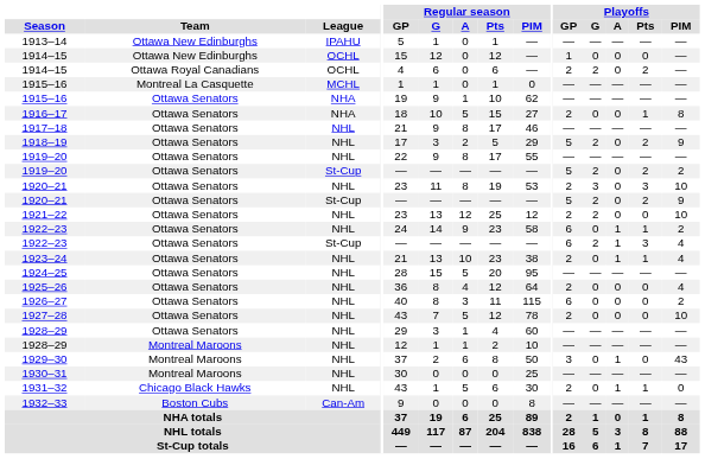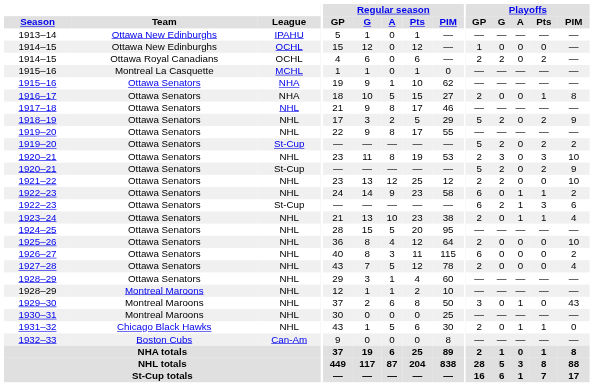 <table border="0" cellpadding="1" cellspacing="0" style="text-align:center; width:60em">
 <tr bgcolor="#e0e0e0">
 <th colspan="3" bgcolor="#ffffff"></th>
 <th rowspan="100" bgcolor="#ffffff"></th>
 <th colspan="5"><a href='#'>Regular season</a></th>
 <th rowspan="100" bgcolor="#ffffff"></th>
 <th colspan="5"><a href='#'>Playoffs</a></th>
 </tr>
 <tr bgcolor="#e0e0e0">
 <th><a href='#'>Season</a></th>
 <th>Team</th>
 <th>League</th>
 <th>GP</th>
 <th><a href='#'>G</a></th>
 <th><a href='#'>A</a></th>
 <th><a href='#'>Pts</a></th>
 <th><a href='#'>PIM</a></th>
 <th>GP</th>
 <th>G</th>
 <th>A</th>
 <th>Pts</th>
 <th>PIM</th>
 </tr>
 <tr>
 <td>1913–14</td>
 <td><a href='#'>Ottawa New Edinburghs</a></td>
 <td><a href='#'>IPAHU</a></td>
 <td>5</td>
 <td>1</td>
 <td>0</td>
 <td>1</td>
 <td>—</td>
 <td>—</td>
 <td>—</td>
 <td>—</td>
 <td>—</td>
 <td>—</td>
 </tr>
 <tr bgcolor="#f0f0f0">
 <td>1914–15</td>
 <td>Ottawa New Edinburghs</td>
 <td><a href='#'>OCHL</a></td>
 <td>15</td>
 <td>12</td>
 <td>0</td>
 <td>12</td>
 <td>—</td>
 <td>1</td>
 <td>0</td>
 <td>0</td>
 <td>0</td>
 <td>—</td>
 </tr>
 <tr>
 <td>1914–15</td>
 <td>Ottawa Royal Canadians</td>
 <td>OCHL</td>
 <td>4</td>
 <td>6</td>
 <td>0</td>
 <td>6</td>
 <td>—</td>
 <td>2</td>
 <td>2</td>
 <td>0</td>
 <td>2</td>
 <td>—</td>
 </tr>
 <tr bgcolor="#f0f0f0">
 <td>1915–16</td>
 <td>Montreal La Casquette</td>
 <td><a href='#'>MCHL</a></td>
 <td>1</td>
 <td>1</td>
 <td>0</td>
 <td>1</td>
 <td>0</td>
 <td>—</td>
 <td>—</td>
 <td>—</td>
 <td>—</td>
 <td>—</td>
 </tr>
 <tr>
 <td><a href='#'>1915–16</a></td>
 <td><a href='#'>Ottawa Senators</a></td>
 <td><a href='#'>NHA</a></td>
 <td>19</td>
 <td>9</td>
 <td>1</td>
 <td>10</td>
 <td>62</td>
 <td>—</td>
 <td>—</td>
 <td>—</td>
 <td>—</td>
 <td>—</td>
 </tr>
 <tr bgcolor="#f0f0f0">
 <td><a href='#'>1916–17</a></td>
 <td>Ottawa Senators</td>
 <td>NHA</td>
 <td>18</td>
 <td>10</td>
 <td>5</td>
 <td>15</td>
 <td>27</td>
 <td>2</td>
 <td>0</td>
 <td>0</td>
 <td>1</td>
 <td>8</td>
 </tr>
 <tr>
 <td><a href='#'>1917–18</a></td>
 <td>Ottawa Senators</td>
 <td><a href='#'>NHL</a></td>
 <td>21</td>
 <td>9</td>
 <td>8</td>
 <td>17</td>
 <td>46</td>
 <td>—</td>
 <td>—</td>
 <td>—</td>
 <td>—</td>
 <td>—</td>
 </tr>
 <tr bgcolor="#f0f0f0">
 <td><a href='#'>1918–19</a></td>
 <td>Ottawa Senators</td>
 <td>NHL</td>
 <td>17</td>
 <td>3</td>
 <td>2</td>
 <td>5</td>
 <td>29</td>
 <td>5</td>
 <td>2</td>
 <td>0</td>
 <td>2</td>
 <td>9</td>
 </tr>
 <tr>
 <td><a href='#'>1919–20</a></td>
 <td>Ottawa Senators</td>
 <td>NHL</td>
 <td>22</td>
 <td>9</td>
 <td>8</td>
 <td>17</td>
 <td>55</td>
 <td>—</td>
 <td>—</td>
 <td>—</td>
 <td>—</td>
 <td>—</td>
 </tr>
 <tr bgcolor="#f0f0f0">
 <td><a href='#'>1919–20</a></td>
 <td>Ottawa Senators</td>
 <td><a href='#'>St-Cup</a></td>
 <td>—</td>
 <td>—</td>
 <td>—</td>
 <td>—</td>
 <td>—</td>
 <td>5</td>
 <td>2</td>
 <td>0</td>
 <td>2</td>
 <td>2</td>
 </tr>
 <tr>
 <td><a href='#'>1920–21</a></td>
 <td>Ottawa Senators</td>
 <td>NHL</td>
 <td>23</td>
 <td>11</td>
 <td>8</td>
 <td>19</td>
 <td>53</td>
 <td>2</td>
 <td>3</td>
 <td>0</td>
 <td>3</td>
 <td>10</td>
 </tr>
 <tr bgcolor="#f0f0f0">
 <td><a href='#'>1920–21</a></td>
 <td>Ottawa Senators</td>
 <td>St-Cup</td>
 <td>—</td>
 <td>—</td>
 <td>—</td>
 <td>—</td>
 <td>—</td>
 <td>5</td>
 <td>2</td>
 <td>0</td>
 <td>2</td>
 <td>9</td>
 </tr>
 <tr>
 <td><a href='#'>1921–22</a></td>
 <td>Ottawa Senators</td>
 <td>NHL</td>
 <td>23</td>
 <td>13</td>
 <td>12</td>
 <td>25</td>
 <td>12</td>
 <td>2</td>
 <td>2</td>
 <td>0</td>
 <td>0</td>
 <td>10</td>
 </tr>
 <tr bgcolor="#f0f0f0">
 <td><a href='#'>1922–23</a></td>
 <td>Ottawa Senators</td>
 <td>NHL</td>
 <td>24</td>
 <td>14</td>
 <td>9</td>
 <td>23</td>
 <td>58</td>
 <td>6</td>
 <td>0</td>
 <td>1</td>
 <td>1</td>
 <td>2</td>
 </tr>
 <tr>
 <td><a href='#'>1922–23</a></td>
 <td>Ottawa Senators</td>
 <td>St-Cup</td>
 <td>—</td>
 <td>—</td>
 <td>—</td>
 <td>—</td>
 <td>—</td>
 <td>6</td>
 <td>2</td>
 <td>1</td>
 <td>3</td>
-<td>4</td>
+<td>6</td>
 </tr>
 <tr bgcolor="#f0f0f0">
 <td><a href='#'>1923–24</a></td>
 <td>Ottawa Senators</td>
 <td>NHL</td>
 <td>21</td>
 <td>13</td>
 <td>10</td>
 <td>23</td>
 <td>38</td>
 <td>2</td>
 <td>0</td>
 <td>1</td>
 <td>1</td>
 <td>4</td>
 </tr>
 <tr>
 <td><a href='#'>1924–25</a></td>
 <td>Ottawa Senators</td>
 <td>NHL</td>
 <td>28</td>
 <td>15</td>
 <td>5</td>
 <td>20</td>
 <td>95</td>
 <td>—</td>
 <td>—</td>
 <td>—</td>
 <td>—</td>
 <td>—</td>
 </tr>
 <tr bgcolor="#f0f0f0">
 <td><a href='#'>1925–26</a></td>
 <td>Ottawa Senators</td>
 <td>NHL</td>
 <td>36</td>
 <td>8</td>
 <td>4</td>
 <td>12</td>
 <td>64</td>
 <td>2</td>
 <td>0</td>
 <td>0</td>
 <td>0</td>
-<td>4</td>
+<td>10</td>
 </tr>
 <tr>
 <td><a href='#'>1926–27</a></td>
 <td>Ottawa Senators</td>
 <td>NHL</td>
 <td>40</td>
 <td>8</td>
 <td>3</td>
 <td>11</td>
 <td>115</td>
 <td>6</td>
 <td>0</td>
 <td>0</td>
 <td>0</td>
 <td>2</td>
 </tr>
 <tr bgcolor="#f0f0f0">
 <td><a href='#'>1927–28</a></td>
 <td>Ottawa Senators</td>
 <td>NHL</td>
 <td>43</td>
 <td>7</td>
 <td>5</td>
 <td>12</td>
 <td>78</td>
 <td>2</td>
 <td>0</td>
 <td>0</td>
 <td>0</td>
-<td>10</td>
+<td>4</td>
 </tr>
 <tr>
 <td><a href='#'>1928–29</a></td>
 <td>Ottawa Senators</td>
 <td>NHL</td>
 <td>29</td>
 <td>3</td>
 <td>1</td>
 <td>4</td>
 <td>60</td>
 <td>—</td>
 <td>—</td>
 <td>—</td>
 <td>—</td>
 <td>—</td>
 </tr>
 <tr bgcolor="#f0f0f0">
 <td>1928–29</td>
 <td><a href='#'>Montreal Maroons</a></td>
 <td>NHL</td>
 <td>12</td>
 <td>1</td>
 <td>1</td>
 <td>2</td>
 <td>10</td>
 <td>—</td>
 <td>—</td>
 <td>—</td>
 <td>—</td>
 <td>—</td>
 </tr>
 <tr>
 <td><a href='#'>1929–30</a></td>
 <td>Montreal Maroons</td>
 <td>NHL</td>
 <td>37</td>
 <td>2</td>
 <td>6</td>
 <td>8</td>
 <td>50</td>
 <td>3</td>
 <td>0</td>
 <td>1</td>
 <td>0</td>
 <td>43</td>
 </tr>
 <tr bgcolor="#f0f0f0">
 <td><a href='#'>1930–31</a></td>
 <td>Montreal Maroons</td>
 <td>NHL</td>
 <td>30</td>
 <td>0</td>
 <td>0</td>
 <td>0</td>
 <td>25</td>
 <td>—</td>
 <td>—</td>
 <td>—</td>
 <td>—</td>
 <td>—</td>
 </tr>
 <tr>
 <td><a href='#'>1931–32</a></td>
 <td><a href='#'>Chicago Black Hawks</a></td>
 <td>NHL</td>
 <td>43</td>
 <td>1</td>
 <td>5</td>
 <td>6</td>
 <td>30</td>
 <td>2</td>
 <td>0</td>
 <td>1</td>
 <td>1</td>
 <td>0</td>
 </tr>
 <tr bgcolor="#f0f0f0">
 <td><a href='#'>1932–33</a></td>
 <td><a href='#'>Boston Cubs</a></td>
 <td><a href='#'>Can-Am</a></td>
 <td>9</td>
 <td>0</td>
 <td>0</td>
 <td>0</td>
 <td>8</td>
 <td>—</td>
 <td>—</td>
 <td>—</td>
 <td>—</td>
 <td>—</td>
 </tr>
 <tr bgcolor="#e0e0e0">
 <th colspan="3">NHA totals</th>
 <th>37</th>
 <th>19</th>
 <th>6</th>
 <th>25</th>
 <th>89</th>
 <th>2</th>
 <th>1</th>
 <th>0</th>
 <th>1</th>
 <th>8</th>
 </tr>
 <tr bgcolor="#e0e0e0">
 <th colspan="3">NHL totals</th>
 <th>449</th>
 <th>117</th>
 <th>87</th>
 <th>204</th>
 <th>838</th>
 <th>28</th>
 <th>5</th>
 <th>3</th>
 <th>8</th>
 <th>88</th>
 </tr>
 <tr bgcolor="#e0e0e0">
 <th colspan="3">St-Cup totals</th>
 <th>—</th>
 <th>—</th>
 <th>—</th>
 <th>—</th>
 <th>—</th>
 <th>16</th>
 <th>6</th>
 <th>1</th>
 <th>7</th>
 <th>17</th>
 </tr>
 </table>
